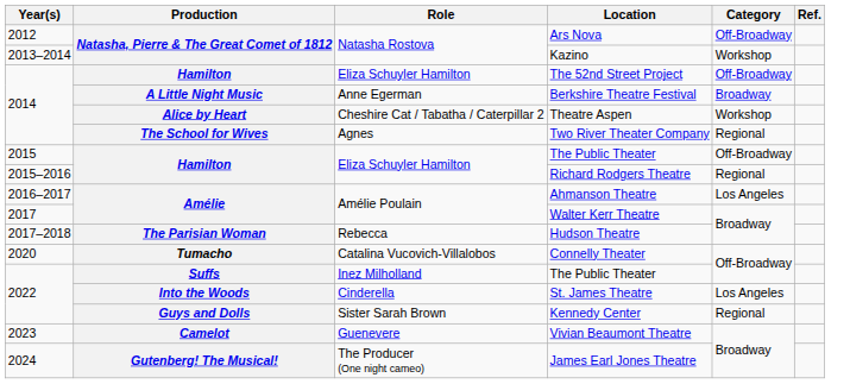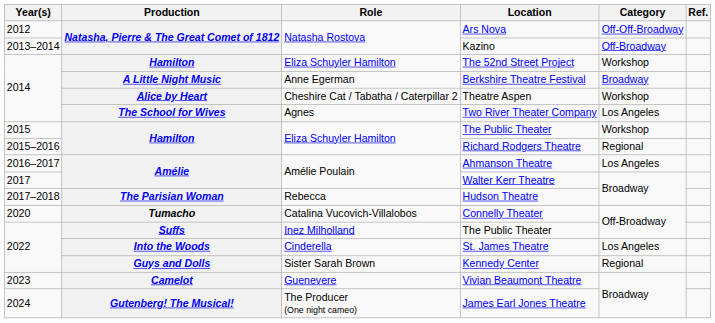 <table class="wikitable plainrowheaders sortable">
 <tr>
 <th scope="col">Year(s)</th>
 <th scope="col">Production</th>
 <th scope="col">Role</th>
 <th scope="col">Location</th>
 <th scope="col">Category</th>
 <th class=unsortable>Ref.</th>
 </tr>
 <tr>
 <td>2012</td>
 <th scope="row" rowspan="2"><em><a href='#'>Natasha, Pierre & The Great Comet of 1812</a></em></th>
 <td rowspan="2"><a href='#'>Natasha Rostova</a></td>
 <td><a href='#'>Ars Nova</a></td>
-<td><a href='#'>Off-Broadway</a></td>
+<td><a href='#'>Off-Off-Broadway</a></td>
 <td></td>
 </tr>
 <tr>
 <td>2013–2014</td>
 <td>Kazino</td>
-<td>Workshop</td>
+<td><a href='#'>Off-Broadway</a></td>
 <td></td>
 </tr>
 <tr>
 <td rowspan=4>2014</td>
 <th scope="row"><em><a href='#'>Hamilton</a></em></th>
 <td><a href='#'>Eliza Schuyler Hamilton</a></td>
 <td><a href='#'>The 52nd Street Project</a></td>
-<td><a href='#'>Off-Broadway</a></td>
+<td>Workshop</td>
 <td></td>
 </tr>
 <tr>
 <th scope="row"><em><a href='#'>A Little Night Music</a></em></th>
 <td>Anne Egerman</td>
 <td><a href='#'>Berkshire Theatre Festival</a></td>
 <td><a href='#'>Broadway</a></td>
 <td></td>
 </tr>
 <tr>
 <th scope=row><em><a href='#'>Alice by Heart</a></em></th>
 <td>Cheshire Cat / Tabatha / Caterpillar 2</td>
 <td>Theatre Aspen</td>
 <td>Workshop</td>
 <td></td>
 </tr>
 <tr>
 <th scope="row"><em><a href='#'>The School for Wives</a></em></th>
 <td>Agnes</td>
 <td><a href='#'>Two River Theater Company</a></td>
-<td>Regional</td>
+<td>Los Angeles</td>
 <td></td>
 </tr>
 <tr>
 <td>2015</td>
 <th scope="row" rowspan="2"><em><a href='#'>Hamilton</a></em></th>
 <td rowspan="2"><a href='#'>Eliza Schuyler Hamilton</a></td>
 <td><a href='#'>The Public Theater</a></td>
-<td>Off-Broadway</td>
+<td>Workshop</td>
 <td></td>
 </tr>
 <tr>
 <td>2015–2016</td>
 <td><a href='#'>Richard Rodgers Theatre</a></td>
 <td>Regional</td>
 <td></td>
 </tr>
 <tr>
 <td>2016–2017</td>
 <th scope="row" rowspan="2"><em><a href='#'>Amélie</a></em></th>
 <td rowspan="2">Amélie Poulain</td>
 <td><a href='#'>Ahmanson Theatre</a></td>
 <td>Los Angeles</td>
 <td></td>
 </tr>
 <tr>
 <td>2017</td>
 <td scope="row"><a href='#'>Walter Kerr Theatre</a></td>
 <td rowspan="2">Broadway</td>
 <td></td>
 </tr>
 <tr>
 <td>2017–2018</td>
 <th scope="row"><em><a href='#'>The Parisian Woman</a></em></th>
 <td>Rebecca</td>
 <td><a href='#'>Hudson Theatre</a></td>
 <td></td>
 </tr>
 <tr>
 <td>2020</td>
 <th scope="row"><em>Tumacho</em></th>
 <td>Catalina Vucovich-Villalobos</td>
 <td><a href='#'>Connelly Theater</a></td>
 <td rowspan="2">Off-Broadway</td>
 <td></td>
 </tr>
 <tr>
 <td rowspan="3">2022</td>
 <th scope="row"><em><a href='#'>Suffs</a></em></th>
 <td><a href='#'>Inez Milholland</a></td>
 <td>The Public Theater</td>
 <td></td>
 </tr>
 <tr>
 <th scope="row"><em><a href='#'>Into the Woods</a></em></th>
 <td><a href='#'>Cinderella</a></td>
 <td><a href='#'>St. James Theatre</a></td>
 <td>Los Angeles</td>
 <td></td>
 </tr>
 <tr>
 <th scope="row"><em><a href='#'>Guys and Dolls</a></em></th>
 <td>Sister Sarah Brown</td>
 <td><a href='#'>Kennedy Center</a></td>
 <td>Regional</td>
 <td></td>
 </tr>
 <tr>
 <td>2023</td>
 <th scope="row"><em><a href='#'>Camelot</a></em></th>
 <td><a href='#'>Guenevere</a></td>
 <td><a href='#'>Vivian Beaumont Theatre</a></td>
 <td rowspan=2>Broadway</td>
 <td></td>
 </tr>
 <tr>
 <td>2024</td>
 <th scope="row"><em><a href='#'>Gutenberg! The Musical!</a></em></th>
 <td>The Producer<br><small>(One night cameo)</small></td>
 <td><a href='#'>James Earl Jones Theatre</a></td>
 <td></td>
 </tr>
 </table>
